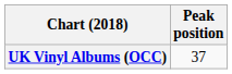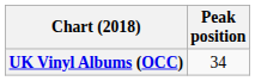 <table class="wikitable plainrowheaders" style="text-align:center">
 <tr>
 <th scope="col">Chart (2018)</th>
 <th scope="col">Peak<br>position</th>
 </tr>
 <tr>
 <th scope="row"><a href='#'>UK Vinyl Albums</a> (<a href='#'>OCC</a>)</th>
-<td>37</td>
+<td>34</td>
 </tr>
 </table>
